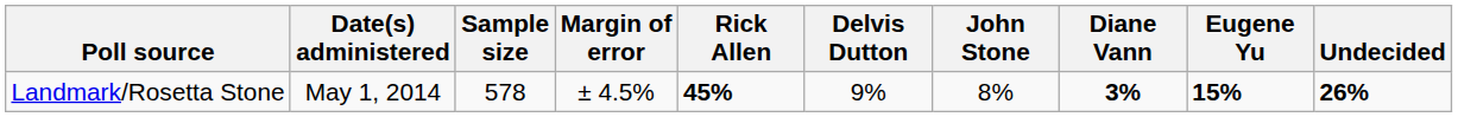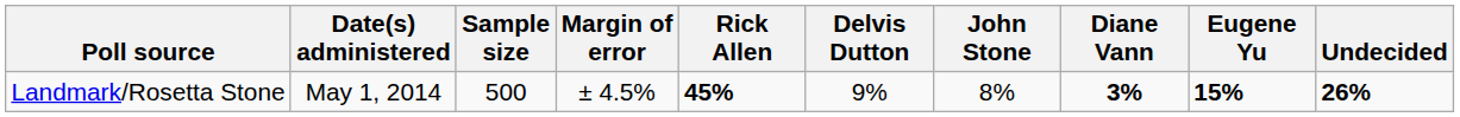 <table class="wikitable">
 <tr valign= bottom>
 <th>Poll source</th>
 <th>Date(s)<br>administered</th>
 <th>Sample<br>size</th>
 <th>Margin of<br>error</th>
 <th style="width:75px;">Rick<br>Allen</th>
 <th style="width:75px;">Delvis<br>Dutton</th>
 <th style="width:75px;">John<br>Stone</th>
 <th style="width:75px;">Diane<br>Vann</th>
 <th style="width:75px;">Eugene<br>Yu</th>
 <th>Undecided</th>
 </tr>
 <tr>
 <td><a href='#'>Landmark</a>/Rosetta Stone</td>
 <td align=center>May 1, 2014</td>
-<td align=center>578</td>
+<td align=center>500</td>
 <td align=center>± 4.5%</td>
 <td><strong>45%</strong></td>
 <td align=center>9%</td>
 <td align=center>8%</td>
 <td align=center><strong>3%</strong></td>
 <td><strong>15%</strong></td>
 <td><strong>26%</strong></td>
 </tr>
 </table>
